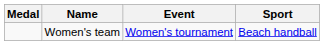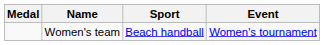 <table class="wikitable sortable" style="font-size: 95%;">
 <tr>
 <th>Medal</th>
 <th>Name</th>
+<th>Sport</th>
 <th>Event</th>
-<th>Sport</th>
 </tr>
 <tr>
 <td></td>
 <td>Women's team</td>
+<td><a href='#'>Beach handball</a></td>
 <td><a href='#'>Women's tournament</a></td>
-<td><a href='#'>Beach handball</a></td>
 </tr>
 </table>
